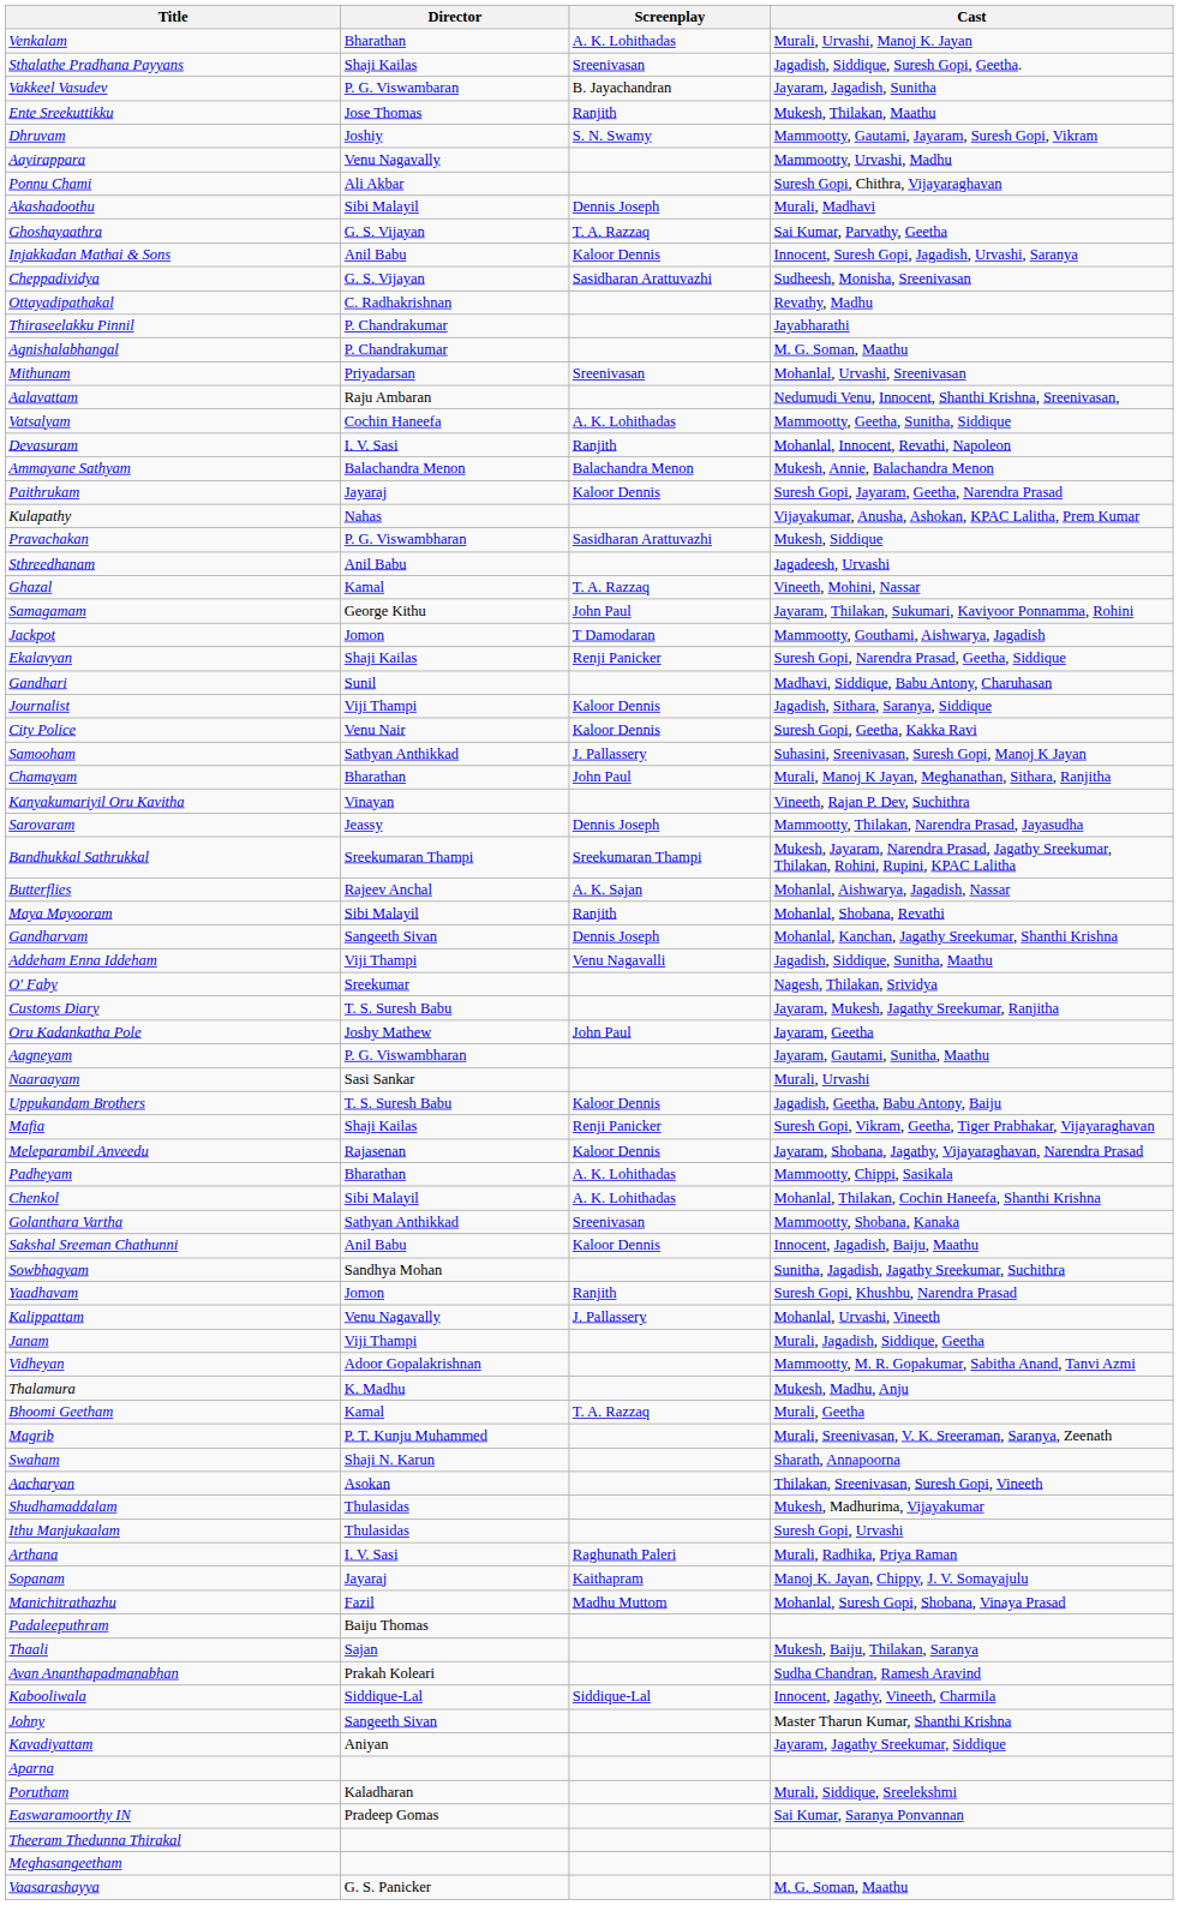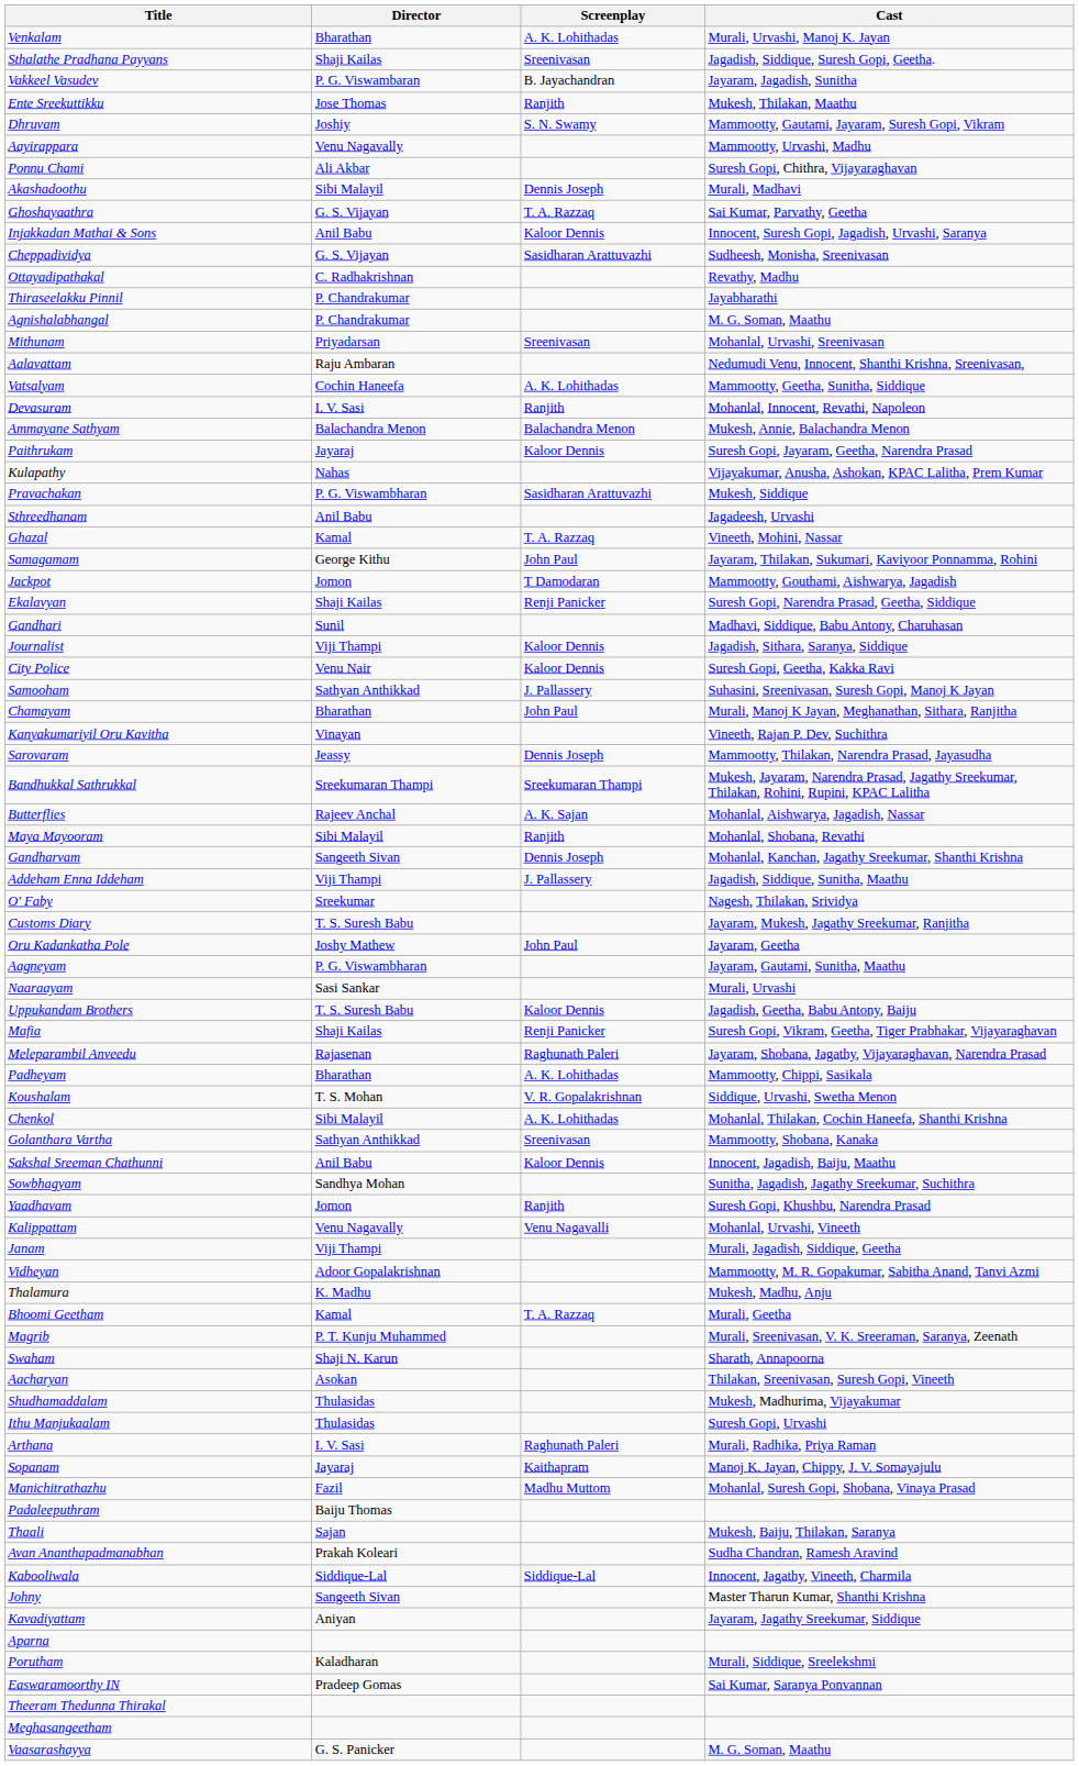 <table class="wikitable sortable">
 <tr>
 <th style="width:25%;">Title</th>
 <th style="width:17%;">Director</th>
 <th style="width:15%;">Screenplay</th>
 <th style="width:30%;">Cast</th>
 </tr>
 <tr>
 <td><em><a href='#'>Venkalam</a></em></td>
 <td><a href='#'>Bharathan</a></td>
 <td><a href='#'>A. K. Lohithadas</a></td>
 <td><a href='#'>Murali</a>, <a href='#'>Urvashi</a>, <a href='#'>Manoj K. Jayan</a></td>
 </tr>
 <tr>
 <td><em><a href='#'>Sthalathe Pradhana Payyans</a></em></td>
 <td><a href='#'>Shaji Kailas</a></td>
 <td><a href='#'>Sreenivasan</a></td>
 <td><a href='#'>Jagadish</a>, <a href='#'>Siddique</a>, <a href='#'>Suresh Gopi</a>, <a href='#'>Geetha</a>.</td>
 </tr>
 <tr>
 <td><em><a href='#'>Vakkeel Vasudev</a></em></td>
 <td><a href='#'>P. G. Viswambaran</a></td>
 <td>B. Jayachandran</td>
 <td><a href='#'>Jayaram</a>, <a href='#'>Jagadish</a>, <a href='#'>Sunitha</a></td>
 </tr>
 <tr>
 <td><em><a href='#'>Ente Sreekuttikku</a></em></td>
 <td><a href='#'>Jose Thomas</a></td>
 <td><a href='#'>Ranjith</a></td>
 <td><a href='#'>Mukesh</a>, <a href='#'>Thilakan</a>, <a href='#'>Maathu</a></td>
 </tr>
 <tr>
 <td><em><a href='#'>Dhruvam</a></em></td>
 <td><a href='#'>Joshiy</a></td>
 <td><a href='#'>S. N. Swamy</a></td>
 <td><a href='#'>Mammootty</a>, <a href='#'>Gautami</a>, <a href='#'>Jayaram</a>, <a href='#'>Suresh Gopi</a>, <a href='#'>Vikram</a></td>
 </tr>
 <tr>
 <td><em><a href='#'>Aayirappara</a></em></td>
 <td><a href='#'>Venu Nagavally</a></td>
 <td></td>
 <td><a href='#'>Mammootty</a>, <a href='#'>Urvashi</a>, <a href='#'>Madhu</a></td>
 </tr>
 <tr>
 <td><em><a href='#'>Ponnu Chami</a></em></td>
 <td><a href='#'>Ali Akbar</a></td>
 <td></td>
 <td><a href='#'>Suresh Gopi</a>, Chithra, <a href='#'>Vijayaraghavan</a></td>
 </tr>
 <tr>
 <td><em><a href='#'>Akashadoothu</a></em></td>
 <td><a href='#'>Sibi Malayil</a></td>
 <td><a href='#'>Dennis Joseph</a></td>
 <td><a href='#'>Murali</a>, <a href='#'>Madhavi</a></td>
 </tr>
 <tr>
 <td><em><a href='#'>Ghoshayaathra</a></em></td>
 <td><a href='#'>G. S. Vijayan</a></td>
 <td><a href='#'>T. A. Razzaq</a></td>
 <td><a href='#'>Sai Kumar</a>, <a href='#'>Parvathy</a>, <a href='#'>Geetha</a></td>
 </tr>
 <tr>
 <td><em><a href='#'>Injakkadan Mathai & Sons</a></em></td>
 <td><a href='#'>Anil Babu</a></td>
 <td><a href='#'>Kaloor Dennis</a></td>
 <td><a href='#'>Innocent</a>, <a href='#'>Suresh Gopi</a>, <a href='#'>Jagadish</a>, <a href='#'>Urvashi</a>, <a href='#'>Saranya</a></td>
 </tr>
 <tr>
 <td><em><a href='#'>Cheppadividya</a></em></td>
 <td><a href='#'>G. S. Vijayan</a></td>
 <td><a href='#'>Sasidharan Arattuvazhi</a></td>
 <td><a href='#'>Sudheesh</a>, <a href='#'>Monisha</a>, <a href='#'>Sreenivasan</a></td>
 </tr>
 <tr>
 <td><em><a href='#'>Ottayadipathakal</a></em></td>
 <td><a href='#'>C. Radhakrishnan</a></td>
 <td></td>
 <td><a href='#'>Revathy</a>, <a href='#'>Madhu</a></td>
 </tr>
 <tr>
 <td><em><a href='#'>Thiraseelakku Pinnil</a></em></td>
 <td><a href='#'>P. Chandrakumar</a></td>
 <td></td>
 <td><a href='#'>Jayabharathi</a></td>
 </tr>
 <tr>
 <td><em><a href='#'>Agnishalabhangal</a></em></td>
 <td><a href='#'>P. Chandrakumar</a></td>
 <td></td>
 <td><a href='#'>M. G. Soman</a>, <a href='#'>Maathu</a></td>
 </tr>
 <tr>
 <td><em><a href='#'>Mithunam</a></em></td>
 <td><a href='#'>Priyadarsan</a></td>
 <td><a href='#'>Sreenivasan</a></td>
 <td><a href='#'>Mohanlal</a>, <a href='#'>Urvashi</a>, <a href='#'>Sreenivasan</a></td>
 </tr>
 <tr>
 <td><em><a href='#'>Aalavattam</a></em></td>
 <td>Raju Ambaran</td>
 <td></td>
 <td><a href='#'>Nedumudi Venu</a>, <a href='#'>Innocent</a>, <a href='#'>Shanthi Krishna</a>, <a href='#'>Sreenivasan</a>,</td>
 </tr>
 <tr>
 <td><em><a href='#'>Vatsalyam</a></em></td>
 <td><a href='#'>Cochin Haneefa</a></td>
 <td><a href='#'>A. K. Lohithadas</a></td>
 <td><a href='#'>Mammootty</a>, <a href='#'>Geetha</a>, <a href='#'>Sunitha</a>, <a href='#'>Siddique</a></td>
 </tr>
 <tr>
 <td><em><a href='#'>Devasuram</a></em></td>
 <td><a href='#'>I. V. Sasi</a></td>
 <td><a href='#'>Ranjith</a></td>
 <td><a href='#'>Mohanlal</a>, <a href='#'>Innocent</a>, <a href='#'>Revathi</a>, <a href='#'>Napoleon</a></td>
 </tr>
 <tr>
 <td><em><a href='#'>Ammayane Sathyam</a></em></td>
 <td><a href='#'>Balachandra Menon</a></td>
 <td><a href='#'>Balachandra Menon</a></td>
 <td><a href='#'>Mukesh</a>, <a href='#'>Annie</a>, <a href='#'>Balachandra Menon</a></td>
 </tr>
 <tr>
 <td><em><a href='#'>Paithrukam</a></em></td>
 <td><a href='#'>Jayaraj</a></td>
 <td><a href='#'>Kaloor Dennis</a></td>
 <td><a href='#'>Suresh Gopi</a>, <a href='#'>Jayaram</a>, <a href='#'>Geetha</a>, <a href='#'>Narendra Prasad</a></td>
 </tr>
 <tr>
 <td><em>Kulapathy</em></td>
 <td><a href='#'>Nahas</a></td>
 <td></td>
 <td><a href='#'>Vijayakumar</a>, <a href='#'>Anusha</a>, <a href='#'>Ashokan</a>, <a href='#'>KPAC Lalitha</a>, <a href='#'>Prem Kumar</a></td>
 </tr>
 <tr>
 <td><em><a href='#'>Pravachakan</a></em></td>
 <td><a href='#'>P. G. Viswambharan</a></td>
 <td><a href='#'>Sasidharan Arattuvazhi</a></td>
 <td><a href='#'>Mukesh</a>, <a href='#'>Siddique</a></td>
 </tr>
 <tr>
 <td><em><a href='#'>Sthreedhanam</a></em></td>
 <td><a href='#'>Anil Babu</a></td>
 <td></td>
 <td><a href='#'>Jagadeesh</a>, <a href='#'>Urvashi</a></td>
 </tr>
 <tr>
 <td><em><a href='#'>Ghazal</a></em></td>
 <td><a href='#'>Kamal</a></td>
 <td><a href='#'>T. A. Razzaq</a></td>
 <td><a href='#'>Vineeth</a>, <a href='#'>Mohini</a>, <a href='#'>Nassar</a></td>
 </tr>
 <tr>
 <td><em><a href='#'>Samagamam</a></em></td>
 <td>George Kithu</td>
 <td><a href='#'>John Paul</a></td>
 <td><a href='#'>Jayaram</a>, <a href='#'>Thilakan</a>, <a href='#'>Sukumari</a>, <a href='#'>Kaviyoor Ponnamma</a>, <a href='#'>Rohini</a></td>
 </tr>
 <tr>
 <td><em><a href='#'>Jackpot</a></em></td>
 <td><a href='#'>Jomon</a></td>
 <td><a href='#'>T Damodaran</a></td>
 <td><a href='#'>Mammootty</a>, <a href='#'>Gouthami</a>, <a href='#'>Aishwarya</a>, <a href='#'>Jagadish</a></td>
 </tr>
 <tr>
 <td><em><a href='#'>Ekalavyan</a></em></td>
 <td><a href='#'>Shaji Kailas</a></td>
 <td><a href='#'>Renji Panicker</a></td>
 <td><a href='#'>Suresh Gopi</a>, <a href='#'>Narendra Prasad</a>, <a href='#'>Geetha</a>, <a href='#'>Siddique</a></td>
 </tr>
 <tr>
 <td><em><a href='#'>Gandhari</a></em></td>
 <td><a href='#'>Sunil</a></td>
 <td></td>
 <td><a href='#'>Madhavi</a>, <a href='#'>Siddique</a>, <a href='#'>Babu Antony</a>, <a href='#'>Charuhasan</a></td>
 </tr>
 <tr>
 <td><em><a href='#'>Journalist</a></em></td>
 <td><a href='#'>Viji Thampi</a></td>
 <td><a href='#'>Kaloor Dennis</a></td>
 <td><a href='#'>Jagadish</a>, <a href='#'>Sithara</a>, <a href='#'>Saranya</a>, <a href='#'>Siddique</a></td>
 </tr>
 <tr>
 <td><em><a href='#'>City Police</a></em></td>
 <td><a href='#'>Venu Nair</a></td>
 <td><a href='#'>Kaloor Dennis</a></td>
 <td><a href='#'>Suresh Gopi</a>, <a href='#'>Geetha</a>, <a href='#'>Kakka Ravi</a></td>
 </tr>
 <tr>
 <td><em><a href='#'>Samooham</a></em></td>
 <td><a href='#'>Sathyan Anthikkad</a></td>
 <td><a href='#'>J. Pallassery</a></td>
 <td><a href='#'>Suhasini</a>, <a href='#'>Sreenivasan</a>, <a href='#'>Suresh Gopi</a>, <a href='#'>Manoj K Jayan</a></td>
 </tr>
 <tr>
 <td><em><a href='#'>Chamayam</a></em></td>
 <td><a href='#'>Bharathan</a></td>
 <td><a href='#'>John Paul</a></td>
 <td><a href='#'>Murali</a>, <a href='#'>Manoj K Jayan</a>, <a href='#'>Meghanathan</a>, <a href='#'>Sithara</a>, <a href='#'>Ranjitha</a></td>
 </tr>
 <tr>
 <td><em><a href='#'>Kanyakumariyil Oru Kavitha</a></em></td>
 <td><a href='#'>Vinayan</a></td>
 <td></td>
 <td><a href='#'>Vineeth</a>, <a href='#'>Rajan P. Dev</a>, <a href='#'>Suchithra</a></td>
 </tr>
 <tr>
 <td><em><a href='#'>Sarovaram</a></em></td>
 <td><a href='#'>Jeassy</a></td>
 <td><a href='#'>Dennis Joseph</a></td>
 <td><a href='#'>Mammootty</a>, <a href='#'>Thilakan</a>, <a href='#'>Narendra Prasad</a>, <a href='#'>Jayasudha</a></td>
 </tr>
 <tr>
 <td><em><a href='#'>Bandhukkal Sathrukkal</a></em></td>
 <td><a href='#'>Sreekumaran Thampi</a></td>
 <td><a href='#'>Sreekumaran Thampi</a></td>
 <td><a href='#'>Mukesh</a>, <a href='#'>Jayaram</a>, <a href='#'>Narendra Prasad</a>, <a href='#'>Jagathy Sreekumar</a>, <a href='#'>Thilakan</a>, <a href='#'>Rohini</a>, <a href='#'>Rupini</a>, <a href='#'>KPAC Lalitha</a></td>
 </tr>
 <tr>
 <td><em><a href='#'>Butterflies</a></em></td>
 <td><a href='#'>Rajeev Anchal</a></td>
 <td><a href='#'>A. K. Sajan</a></td>
 <td><a href='#'>Mohanlal</a>, <a href='#'>Aishwarya</a>, <a href='#'>Jagadish</a>, <a href='#'>Nassar</a></td>
 </tr>
 <tr>
 <td><em><a href='#'>Maya Mayooram</a></em></td>
 <td><a href='#'>Sibi Malayil</a></td>
 <td><a href='#'>Ranjith</a></td>
 <td><a href='#'>Mohanlal</a>, <a href='#'>Shobana</a>, <a href='#'>Revathi</a></td>
 </tr>
 <tr>
 <td><em><a href='#'>Gandharvam</a></em></td>
 <td><a href='#'>Sangeeth Sivan</a></td>
 <td><a href='#'>Dennis Joseph</a></td>
 <td><a href='#'>Mohanlal</a>, <a href='#'>Kanchan</a>, <a href='#'>Jagathy Sreekumar</a>, <a href='#'>Shanthi Krishna</a></td>
 </tr>
 <tr>
 <td><em><a href='#'>Addeham Enna Iddeham</a></em></td>
 <td><a href='#'>Viji Thampi</a></td>
-<td><a href='#'>Venu Nagavalli</a></td>
+<td><a href='#'>J. Pallassery</a></td>
 <td><a href='#'>Jagadish</a>, <a href='#'>Siddique</a>, <a href='#'>Sunitha</a>, <a href='#'>Maathu</a></td>
 </tr>
 <tr>
 <td><em><a href='#'>O' Faby</a></em></td>
 <td><a href='#'>Sreekumar</a></td>
 <td></td>
 <td><a href='#'>Nagesh</a>, <a href='#'>Thilakan</a>, <a href='#'>Srividya</a></td>
 </tr>
 <tr>
 <td><em><a href='#'>Customs Diary</a></em></td>
 <td><a href='#'>T. S. Suresh Babu</a></td>
 <td></td>
 <td><a href='#'>Jayaram</a>, <a href='#'>Mukesh</a>, <a href='#'>Jagathy Sreekumar</a>, <a href='#'>Ranjitha</a></td>
 </tr>
 <tr>
 <td><em><a href='#'>Oru Kadankatha Pole</a></em></td>
 <td><a href='#'>Joshy Mathew</a></td>
 <td><a href='#'>John Paul</a></td>
 <td><a href='#'>Jayaram</a>, <a href='#'>Geetha</a></td>
 </tr>
 <tr>
 <td><em><a href='#'>Aagneyam</a></em></td>
 <td><a href='#'>P. G. Viswambharan</a></td>
 <td></td>
 <td><a href='#'>Jayaram</a>, <a href='#'>Gautami</a>, <a href='#'>Sunitha</a>, <a href='#'>Maathu</a></td>
 </tr>
 <tr>
 <td><em><a href='#'>Naaraayam</a></em></td>
 <td>Sasi Sankar</td>
 <td></td>
 <td><a href='#'>Murali</a>, <a href='#'>Urvashi</a></td>
 </tr>
 <tr>
 <td><em><a href='#'>Uppukandam Brothers</a></em></td>
 <td><a href='#'>T. S. Suresh Babu</a></td>
 <td><a href='#'>Kaloor Dennis</a></td>
 <td><a href='#'>Jagadish</a>, <a href='#'>Geetha</a>, <a href='#'>Babu Antony</a>, <a href='#'>Baiju</a></td>
 </tr>
 <tr>
 <td><em><a href='#'>Mafia</a></em></td>
 <td><a href='#'>Shaji Kailas</a></td>
 <td><a href='#'>Renji Panicker</a></td>
 <td><a href='#'>Suresh Gopi</a>, <a href='#'>Vikram</a>, <a href='#'>Geetha</a>, <a href='#'>Tiger Prabhakar</a>, <a href='#'>Vijayaraghavan</a></td>
 </tr>
 <tr>
 <td><em><a href='#'>Meleparambil Anveedu</a></em></td>
 <td><a href='#'>Rajasenan</a></td>
-<td><a href='#'>Kaloor Dennis</a></td>
+<td><a href='#'>Raghunath Paleri</a></td>
 <td><a href='#'>Jayaram</a>, <a href='#'>Shobana</a>, <a href='#'>Jagathy</a>, <a href='#'>Vijayaraghavan</a>, <a href='#'>Narendra Prasad</a></td>
 </tr>
 <tr>
 <td><em><a href='#'>Padheyam</a></em></td>
 <td><a href='#'>Bharathan</a></td>
 <td><a href='#'>A. K. Lohithadas</a></td>
 <td><a href='#'>Mammootty</a>, <a href='#'>Chippi</a>, <a href='#'>Sasikala</a></td>
+</tr>
+<tr>
+<td><em><a href='#'>Koushalam</a></em></td>
+<td>T. S. Mohan</td>
+<td><a href='#'>V. R. Gopalakrishnan</a></td>
+<td><a href='#'>Siddique</a>, <a href='#'>Urvashi</a>, <a href='#'>Swetha Menon</a></td>
 </tr>
 <tr>
 <td><em><a href='#'>Chenkol</a></em></td>
 <td><a href='#'>Sibi Malayil</a></td>
 <td><a href='#'>A. K. Lohithadas</a></td>
 <td><a href='#'>Mohanlal</a>, <a href='#'>Thilakan</a>, <a href='#'>Cochin Haneefa</a>, <a href='#'>Shanthi Krishna</a></td>
 </tr>
 <tr>
 <td><em><a href='#'>Golanthara Vartha</a></em></td>
 <td><a href='#'>Sathyan Anthikkad</a></td>
 <td><a href='#'>Sreenivasan</a></td>
 <td><a href='#'>Mammootty</a>, <a href='#'>Shobana</a>, <a href='#'>Kanaka</a></td>
 </tr>
 <tr>
 <td><em><a href='#'>Sakshal Sreeman Chathunni</a></em></td>
 <td><a href='#'>Anil Babu</a></td>
 <td><a href='#'>Kaloor Dennis</a></td>
 <td><a href='#'>Innocent</a>, <a href='#'>Jagadish</a>, <a href='#'>Baiju</a>, <a href='#'>Maathu</a></td>
 </tr>
 <tr>
 <td><em><a href='#'>Sowbhagyam</a></em></td>
 <td>Sandhya Mohan</td>
 <td></td>
 <td><a href='#'>Sunitha</a>, <a href='#'>Jagadish</a>, <a href='#'>Jagathy Sreekumar</a>, <a href='#'>Suchithra</a></td>
 </tr>
 <tr>
 <td><em><a href='#'>Yaadhavam</a></em></td>
 <td><a href='#'>Jomon</a></td>
 <td><a href='#'>Ranjith</a></td>
 <td><a href='#'>Suresh Gopi</a>, <a href='#'>Khushbu</a>, <a href='#'>Narendra Prasad</a></td>
 </tr>
 <tr>
 <td><em><a href='#'>Kalippattam</a></em></td>
 <td><a href='#'>Venu Nagavally</a></td>
-<td><a href='#'>J. Pallassery</a></td>
+<td><a href='#'>Venu Nagavalli</a></td>
 <td><a href='#'>Mohanlal</a>, <a href='#'>Urvashi</a>, <a href='#'>Vineeth</a></td>
 </tr>
 <tr>
 <td><em><a href='#'>Janam</a></em></td>
 <td><a href='#'>Viji Thampi</a></td>
 <td></td>
 <td><a href='#'>Murali</a>, <a href='#'>Jagadish</a>, <a href='#'>Siddique</a>, <a href='#'>Geetha</a></td>
 </tr>
 <tr>
 <td><em><a href='#'>Vidheyan</a></em></td>
 <td><a href='#'>Adoor Gopalakrishnan</a></td>
 <td></td>
 <td><a href='#'>Mammootty</a>, <a href='#'>M. R. Gopakumar</a>, <a href='#'>Sabitha Anand</a>, <a href='#'>Tanvi Azmi</a></td>
 </tr>
 <tr>
 <td><em>Thalamura</em></td>
 <td><a href='#'>K. Madhu</a></td>
 <td></td>
 <td><a href='#'>Mukesh</a>, <a href='#'>Madhu</a>, <a href='#'>Anju</a></td>
 </tr>
 <tr>
 <td><em><a href='#'>Bhoomi Geetham</a></em></td>
 <td><a href='#'>Kamal</a></td>
 <td><a href='#'>T. A. Razzaq</a></td>
 <td><a href='#'>Murali</a>, <a href='#'>Geetha</a></td>
 </tr>
 <tr>
 <td><em><a href='#'>Magrib</a></em></td>
 <td><a href='#'>P. T. Kunju Muhammed</a></td>
 <td></td>
 <td><a href='#'>Murali</a>, <a href='#'>Sreenivasan</a>, <a href='#'>V. K. Sreeraman</a>, <a href='#'>Saranya</a>, Zeenath</td>
 </tr>
 <tr>
 <td><em><a href='#'>Swaham</a></em></td>
 <td><a href='#'>Shaji N. Karun</a></td>
 <td></td>
 <td><a href='#'>Sharath</a>, <a href='#'>Annapoorna</a></td>
 </tr>
 <tr>
 <td><em><a href='#'>Aacharyan</a></em></td>
 <td><a href='#'>Asokan</a></td>
 <td></td>
 <td><a href='#'>Thilakan</a>, <a href='#'>Sreenivasan</a>, <a href='#'>Suresh Gopi</a>, <a href='#'>Vineeth</a></td>
 </tr>
 <tr>
 <td><em><a href='#'>Shudhamaddalam</a></em></td>
 <td><a href='#'>Thulasidas</a></td>
 <td></td>
 <td><a href='#'>Mukesh</a>, Madhurima, <a href='#'>Vijayakumar</a></td>
 </tr>
 <tr>
 <td><em><a href='#'>Ithu Manjukaalam</a></em></td>
 <td><a href='#'>Thulasidas</a></td>
 <td></td>
 <td><a href='#'>Suresh Gopi</a>, <a href='#'>Urvashi</a></td>
 </tr>
 <tr>
 <td><em><a href='#'>Arthana</a></em></td>
 <td><a href='#'>I. V. Sasi</a></td>
 <td><a href='#'>Raghunath Paleri</a></td>
 <td><a href='#'>Murali</a>, <a href='#'>Radhika</a>, <a href='#'>Priya Raman</a></td>
 </tr>
 <tr>
 <td><em><a href='#'>Sopanam</a></em></td>
 <td><a href='#'>Jayaraj</a></td>
 <td><a href='#'>Kaithapram</a></td>
 <td><a href='#'>Manoj K. Jayan</a>, <a href='#'>Chippy</a>, <a href='#'>J. V. Somayajulu</a></td>
 </tr>
 <tr>
 <td><em><a href='#'>Manichitrathazhu</a></em></td>
 <td><a href='#'>Fazil</a></td>
 <td><a href='#'>Madhu Muttom</a></td>
 <td><a href='#'>Mohanlal</a>, <a href='#'>Suresh Gopi</a>, <a href='#'>Shobana</a>, <a href='#'>Vinaya Prasad</a></td>
 </tr>
 <tr>
 <td><em><a href='#'>Padaleeputhram</a></em></td>
 <td>Baiju Thomas</td>
 <td></td>
 <td></td>
 </tr>
 <tr>
 <td><em><a href='#'>Thaali</a></em></td>
 <td><a href='#'>Sajan</a></td>
 <td></td>
 <td><a href='#'>Mukesh</a>, <a href='#'>Baiju</a>, <a href='#'>Thilakan</a>, <a href='#'>Saranya</a></td>
 </tr>
 <tr>
 <td><em><a href='#'>Avan Ananthapadmanabhan</a></em></td>
 <td>Prakah Koleari</td>
 <td></td>
 <td><a href='#'>Sudha Chandran</a>, <a href='#'>Ramesh Aravind</a></td>
 </tr>
 <tr>
 <td><em><a href='#'>Kabooliwala</a></em></td>
 <td><a href='#'>Siddique-Lal</a></td>
 <td><a href='#'>Siddique-Lal</a></td>
 <td><a href='#'>Innocent</a>, <a href='#'>Jagathy</a>, <a href='#'>Vineeth</a>, <a href='#'>Charmila</a></td>
 </tr>
 <tr>
 <td><em><a href='#'>Johny</a></em></td>
 <td><a href='#'>Sangeeth Sivan</a></td>
 <td></td>
 <td>Master Tharun Kumar, <a href='#'>Shanthi Krishna</a></td>
 </tr>
 <tr>
 <td><em><a href='#'>Kavadiyattam</a></em></td>
 <td>Aniyan</td>
 <td></td>
 <td><a href='#'>Jayaram</a>, <a href='#'>Jagathy Sreekumar</a>, <a href='#'>Siddique</a></td>
 </tr>
 <tr>
 <td><em><a href='#'>Aparna</a></em></td>
 <td></td>
 <td></td>
 <td></td>
 </tr>
 <tr>
 <td><em><a href='#'>Porutham</a></em></td>
 <td>Kaladharan</td>
 <td></td>
 <td><a href='#'>Murali</a>, <a href='#'>Siddique</a>, <a href='#'>Sreelekshmi</a></td>
 </tr>
 <tr>
 <td><em><a href='#'>Easwaramoorthy IN</a></em></td>
 <td>Pradeep Gomas</td>
 <td></td>
 <td><a href='#'>Sai Kumar</a>, <a href='#'>Saranya Ponvannan</a></td>
 </tr>
 <tr>
 <td><em><a href='#'>Theeram Thedunna Thirakal</a></em></td>
 <td></td>
 <td></td>
 <td></td>
 </tr>
 <tr>
 <td><em><a href='#'>Meghasangeetham</a></em></td>
 <td></td>
 <td></td>
 <td></td>
 </tr>
 <tr>
 <td><em><a href='#'>Vaasarashayya</a></em></td>
 <td>G. S. Panicker</td>
 <td></td>
 <td><a href='#'>M. G. Soman</a>, <a href='#'>Maathu</a></td>
 </tr>
 </table>
